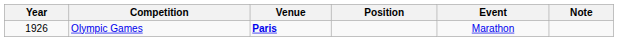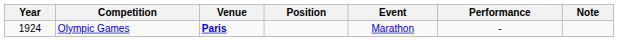 <table class="wikitable" width=55% style="font-size:90%; text-align:center;">
 <tr>
 <th>Year</th>
 <th>Competition</th>
 <th>Venue</th>
 <th>Position</th>
 <th>Event</th>
+<th>Performance</th>
 <th>Note</th>
 </tr>
 <tr>
-<td rowspan=1>1926</td>
+<td rowspan=1>1924</td>
 <td rowspan=1 align=left><a href='#'>Olympic Games</a></td>
 <td rowspan=1 align=left><strong> <a href='#'>Paris</a></strong></td>
 <td></td>
 <td><a href='#'>Marathon</a></td>
+<td>-</td>
 <td></td>
 </tr>
 </table>
